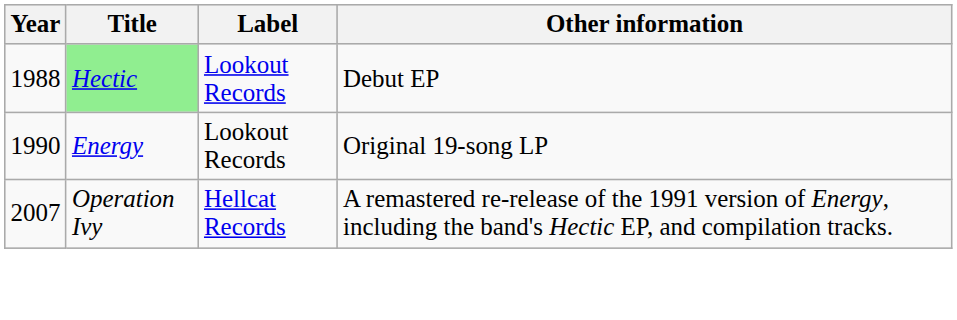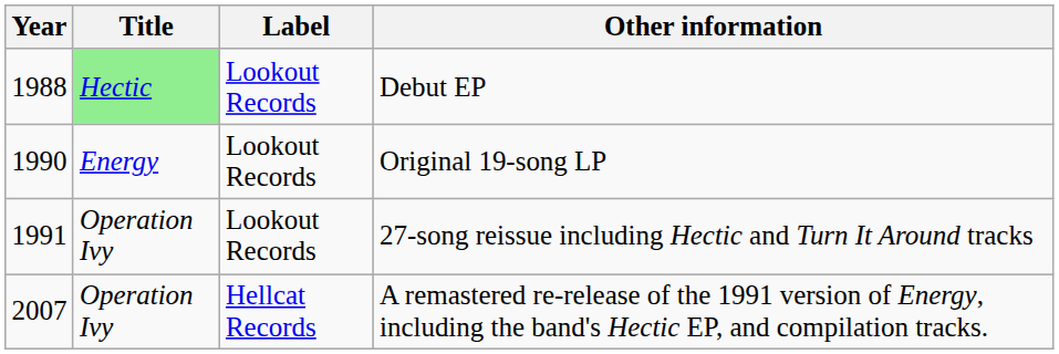 <table class="wikitable">
 <tr>
 <th>Year</th>
 <th>Title</th>
 <th>Label</th>
 <th>Other information</th>
 </tr>
 <tr>
 <td>1988</td>
 <td style="background: lightgreen;"><em><a href='#'>Hectic</a></em></td>
 <td><a href='#'>Lookout Records</a></td>
 <td>Debut EP</td>
 </tr>
 <tr>
 <td>1990</td>
 <td><em><a href='#'>Energy</a></em></td>
 <td>Lookout Records</td>
 <td>Original 19-song LP</td>
 </tr>
 <tr>
+<td>1991</td>
+<td><em>Operation Ivy</em></td>
+<td>Lookout Records</td>
+<td>27-song reissue including <em>Hectic</em> and <em>Turn It Around</em> tracks</td>
+</tr>
+<tr>
 <td>2007</td>
 <td><em>Operation Ivy</em></td>
 <td><a href='#'>Hellcat Records</a></td>
 <td>A remastered re-release of the 1991 version of <em>Energy</em>, including the band's <em>Hectic</em> EP, and compilation tracks.</td>
 </tr>
 </table>
